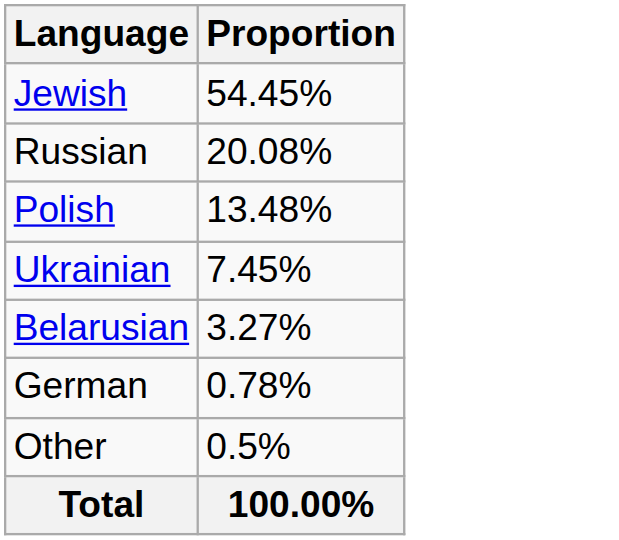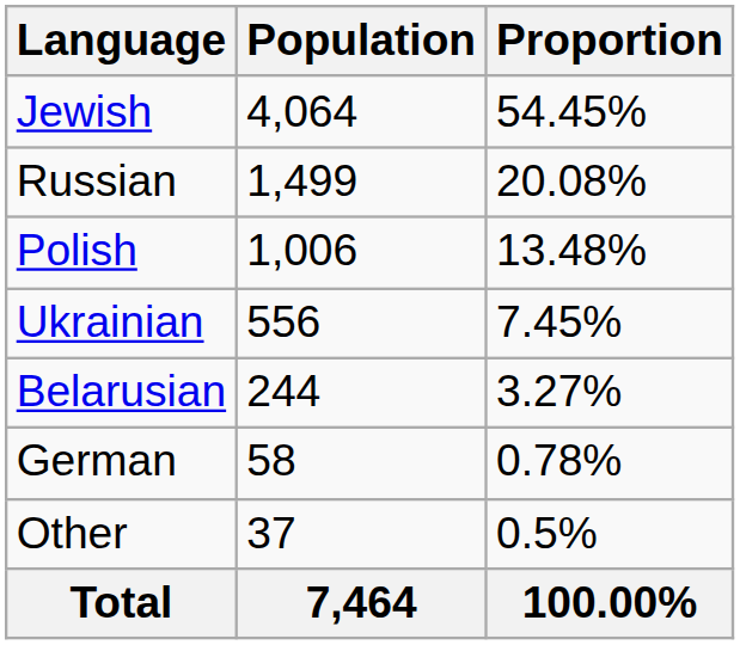 <table class="wikitable">
 <tr>
 <th>Language</th>
+<th>Population</th>
 <th>Proportion</th>
 </tr>
 <tr>
 <td><a href='#'>Jewish</a></td>
+<td>4,064</td>
 <td>54.45%</td>
 </tr>
 <tr>
 <td>Russian</td>
+<td>1,499</td>
 <td>20.08%</td>
 </tr>
 <tr>
 <td><a href='#'>Polish</a></td>
+<td>1,006</td>
 <td>13.48%</td>
 </tr>
 <tr>
 <td><a href='#'>Ukrainian</a></td>
+<td>556</td>
 <td>7.45%</td>
 </tr>
 <tr>
 <td><a href='#'>Belarusian</a></td>
+<td>244</td>
 <td>3.27%</td>
 </tr>
 <tr>
 <td>German</td>
+<td>58</td>
 <td>0.78%</td>
 </tr>
 <tr>
 <td>Other</td>
+<td>37</td>
 <td>0.5%</td>
 </tr>
 <tr>
 <th>Total</th>
+<th>7,464</th>
 <th>100.00%</th>
 </tr>
 </table>
